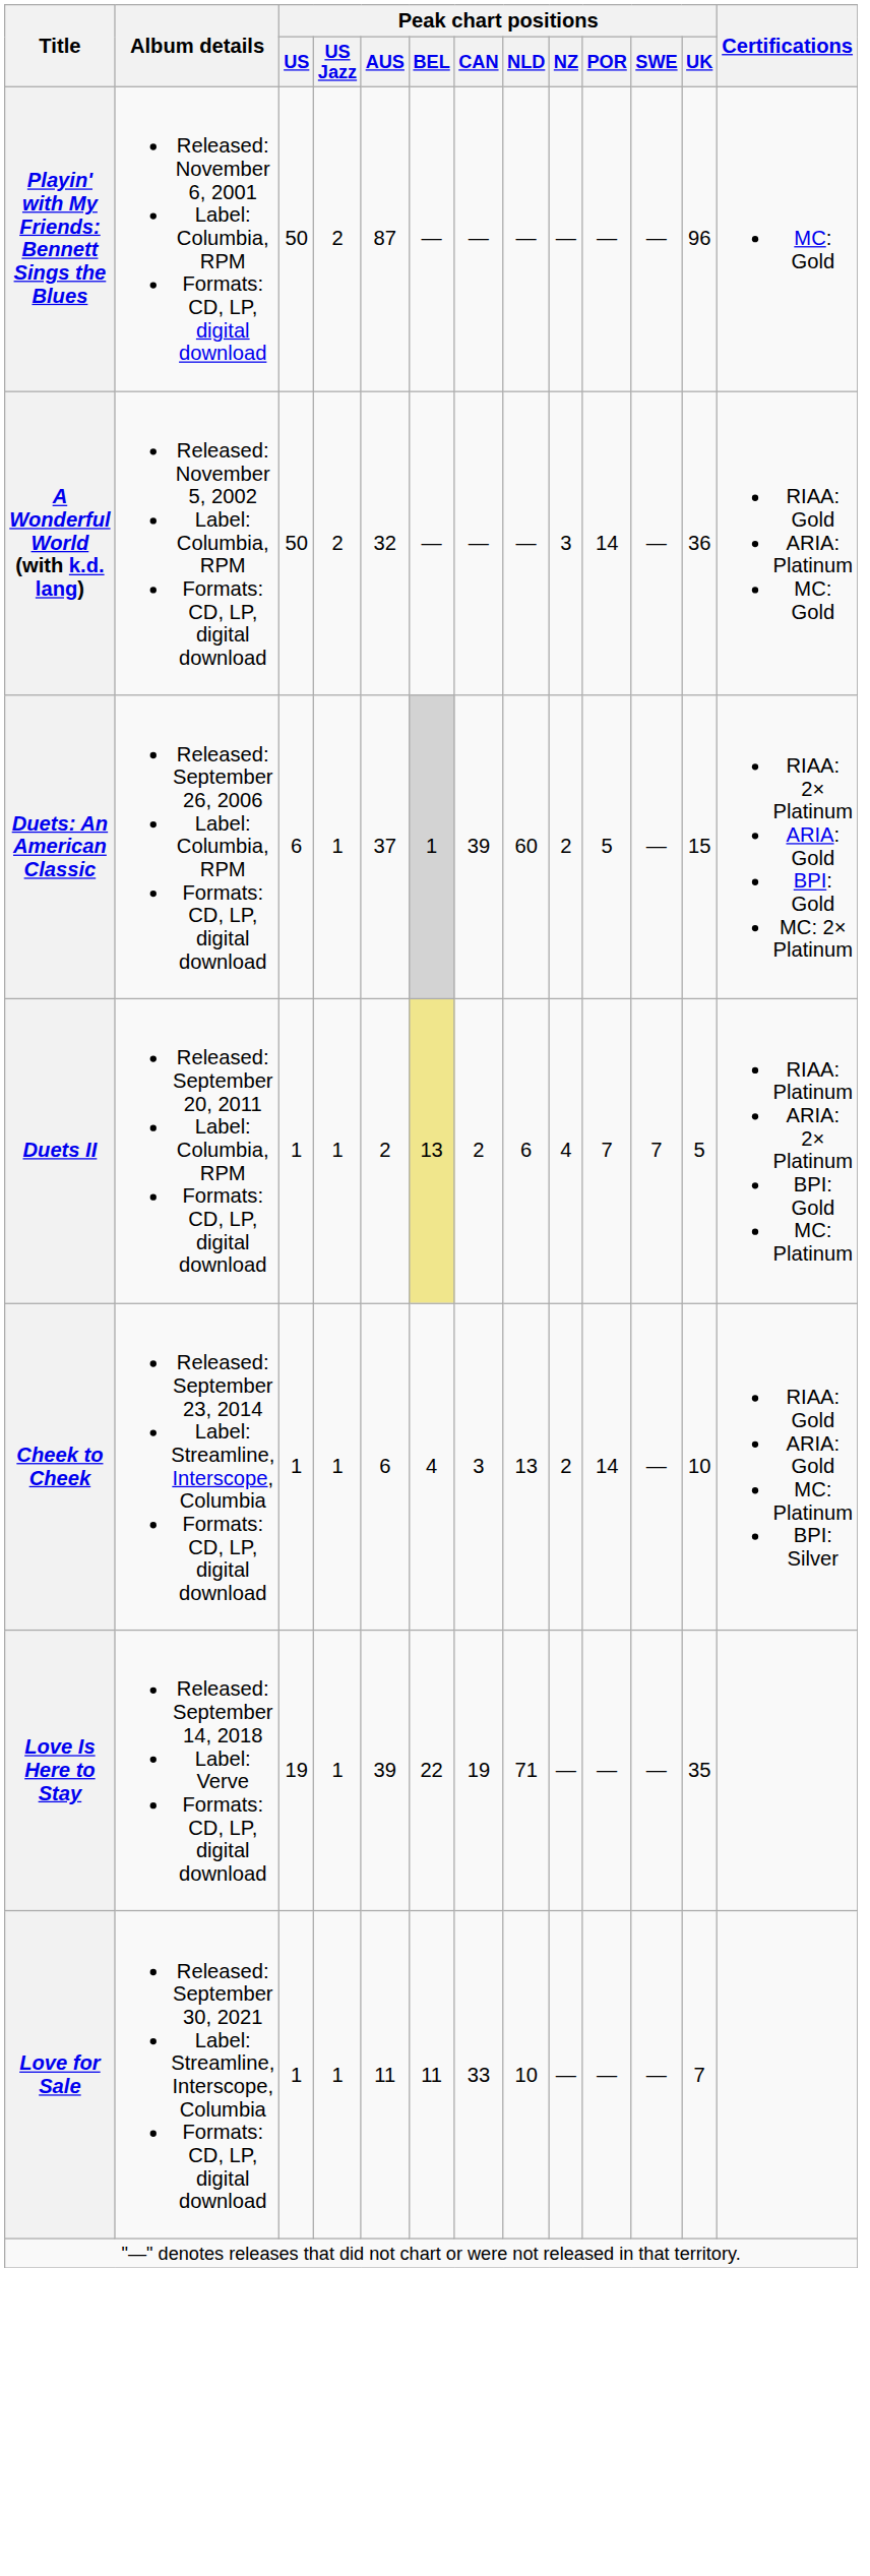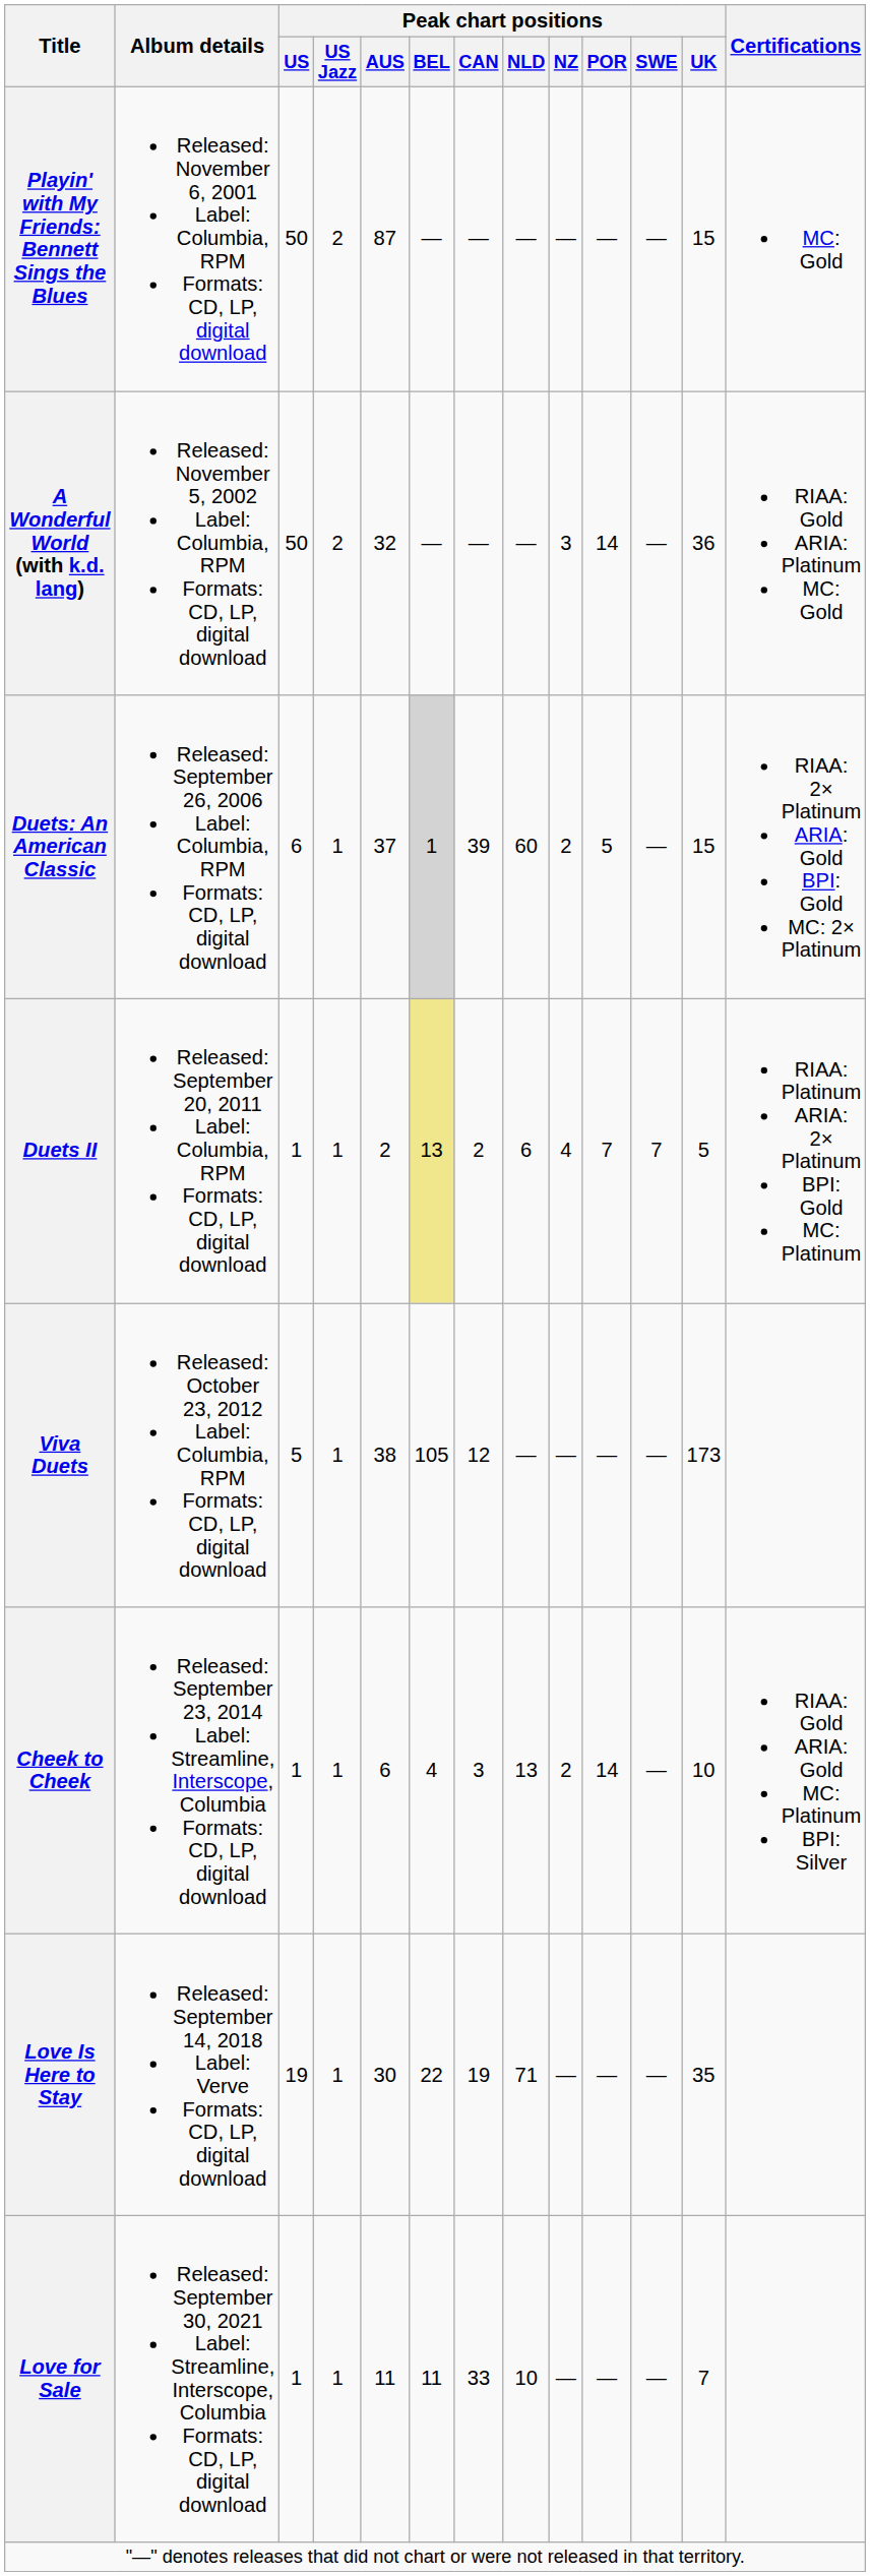 <table class="wikitable plainrowheaders" style="text-align:center;">
 <tr>
 <th scope="col" rowspan="2" style="width:16em;">Title</th>
 <th scope="col" rowspan="2" style="width:18em;">Album details</th>
 <th scope="col" colspan="10">Peak chart positions</th>
 <th scope="col" rowspan="2" style="width:12em;"><a href='#'>Certifications</a></th>
 </tr>
 <tr>
 <th scope="col" style="width:3em;font-size:90%;"><a href='#'>US</a><br></th>
 <th scope="col" style="width:3em;font-size:90%;"><a href='#'>US<br>Jazz</a><br></th>
 <th scope="col" style="width:3em;font-size:90%;"><a href='#'>AUS</a><br></th>
 <th scope="col" style="width:3em;font-size:90%;"><a href='#'>BEL</a><br></th>
 <th scope="col" style="width:3em;font-size:90%;"><a href='#'>CAN</a><br></th>
 <th scope="col" style="width:3em;font-size:90%;"><a href='#'>NLD</a><br></th>
 <th scope="col" style="width:3em;font-size:90%;"><a href='#'>NZ</a><br></th>
 <th scope="col" style="width:3em;font-size:90%;"><a href='#'>POR</a><br></th>
 <th scope="col" style="width:3em;font-size:90%;"><a href='#'>SWE</a><br></th>
 <th scope="col" style="width:3em;font-size:90%;"><a href='#'>UK</a><br></th>
 </tr>
 <tr>
 <th scope="row"><em><a href='#'>Playin' with My Friends: Bennett Sings the Blues</a></em></th>
 <td><br><ul><li>Released: November 6, 2001</li><li>Label: Columbia, RPM</li><li>Formats: CD, LP, <a href='#'>digital download</a></li></ul></td>
 <td>50</td>
 <td>2</td>
 <td>87</td>
 <td>—</td>
 <td>—</td>
 <td>—</td>
 <td>—</td>
 <td>—</td>
 <td>—</td>
-<td>96</td>
+<td>15</td>
 <td><br><ul><li><a href='#'>MC</a>: Gold</li></ul></td>
 </tr>
 <tr>
 <th scope="row"><em><a href='#'>A Wonderful World</a></em><br><span>(with <a href='#'>k.d. lang</a>)</span></th>
 <td><br><ul><li>Released: November 5, 2002</li><li>Label: Columbia, RPM</li><li>Formats: CD, LP, digital download</li></ul></td>
 <td>50</td>
 <td>2</td>
 <td>32</td>
 <td>—</td>
 <td>—</td>
 <td>—</td>
 <td>3</td>
 <td>14</td>
 <td>—</td>
 <td>36</td>
 <td><br><ul><li>RIAA: Gold</li><li>ARIA: Platinum</li><li>MC: Gold</li></ul></td>
 </tr>
 <tr>
 <th scope="row"><em><a href='#'>Duets: An American Classic</a></em></th>
 <td><br><ul><li>Released: September 26, 2006</li><li>Label: Columbia, RPM</li><li>Formats: CD, LP, digital download</li></ul></td>
 <td>6</td>
 <td>1</td>
 <td>37</td>
 <td style="background: lightgrey;">1</td>
 <td>39</td>
 <td>60</td>
 <td>2</td>
 <td>5</td>
 <td>—</td>
 <td>15</td>
 <td><br><ul><li>RIAA: 2× Platinum</li><li><a href='#'>ARIA</a>: Gold</li><li><a href='#'>BPI</a>: Gold</li><li>MC: 2× Platinum</li></ul></td>
 </tr>
 <tr>
 <th scope="row"><em><a href='#'>Duets II</a></em></th>
 <td><br><ul><li>Released: September 20, 2011</li><li>Label: Columbia, RPM</li><li>Formats: CD, LP, digital download</li></ul></td>
 <td>1</td>
 <td>1</td>
 <td>2</td>
 <td style="background: khaki;">13</td>
 <td>2</td>
 <td>6</td>
 <td>4</td>
 <td>7</td>
 <td>7</td>
 <td>5</td>
 <td><br><ul><li>RIAA: Platinum</li><li>ARIA: 2× Platinum</li><li>BPI: Gold</li><li>MC: Platinum</li></ul></td>
 </tr>
 <tr>
+<th scope="row"><em><a href='#'>Viva Duets</a></em></th>
+<td><br><ul><li>Released: October 23, 2012</li><li>Label: Columbia, RPM</li><li>Formats: CD, LP, digital download</li></ul></td>
+<td>5</td>
+<td>1</td>
+<td>38</td>
+<td>105</td>
+<td>12</td>
+<td>—</td>
+<td>—</td>
+<td>—</td>
+<td>—</td>
+<td>173</td>
+<td></td>
+</tr>
+<tr>
 <th scope="row"><em><a href='#'>Cheek to Cheek</a></em> <br></th>
 <td><br><ul><li>Released: September 23, 2014</li><li>Label: Streamline, <a href='#'>Interscope</a>, Columbia</li><li>Formats: CD, LP, digital download</li></ul></td>
 <td>1</td>
 <td>1</td>
 <td>6</td>
 <td>4</td>
 <td>3</td>
 <td>13</td>
 <td>2</td>
 <td>14</td>
 <td>—</td>
 <td>10</td>
 <td><br><ul><li>RIAA: Gold</li><li>ARIA: Gold</li><li>MC: Platinum</li><li>BPI: Silver</li></ul></td>
 </tr>
 <tr>
 <th scope="row"><em><a href='#'>Love Is Here to Stay</a></em> <br></th>
 <td><br><ul><li>Released: September 14, 2018</li><li>Label: Verve</li><li>Formats: CD, LP, digital download</li></ul></td>
 <td>19</td>
 <td>1</td>
-<td>39</td>
+<td>30</td>
 <td>22</td>
 <td>19</td>
 <td>71</td>
 <td>—</td>
 <td>—</td>
 <td>—</td>
 <td>35</td>
 <td></td>
 </tr>
 <tr>
 <th scope="row"><em><a href='#'>Love for Sale</a></em> <br></th>
 <td><br><ul><li>Released: September 30, 2021</li><li>Label: Streamline, Interscope, Columbia</li><li>Formats: CD, LP, digital download</li></ul></td>
 <td>1</td>
 <td>1</td>
 <td>11</td>
 <td>11</td>
 <td>33</td>
 <td>10</td>
 <td>—</td>
 <td>—</td>
 <td>—</td>
 <td>7</td>
 <td></td>
 </tr>
 <tr>
 <td colspan="13" style="font-size:90%">"—" denotes releases that did not chart or were not released in that territory.</td>
 </tr>
 </table>
